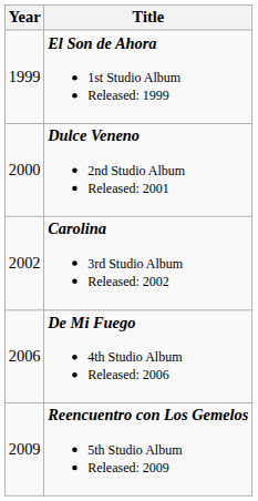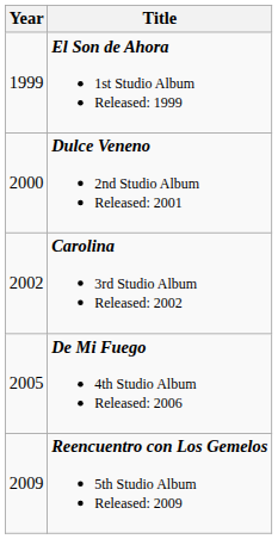 <table class="wikitable">
 <tr>
 <th>Year</th>
 <th>Title</th>
 </tr>
 <tr>
 <td>1999</td>
 <td><strong><em>El Son de Ahora</em></strong><br><ul><li><small>1st Studio Album</small></li><li><small>Released: 1999</small></li></ul></td>
 </tr>
 <tr>
 <td>2000</td>
 <td><strong><em>Dulce Veneno</em></strong><br><ul><li><small>2nd Studio Album</small></li><li><small>Released: 2001</small></li></ul></td>
 </tr>
 <tr>
 <td>2002</td>
 <td><strong><em>Carolina</em></strong><br><ul><li><small>3rd Studio Album</small></li><li><small>Released: 2002</small></li></ul></td>
 </tr>
 <tr>
-<td>2006</td>
+<td>2005</td>
 <td><strong><em>De Mi Fuego</em></strong><br><ul><li><small>4th Studio Album</small></li><li><small>Released: 2006</small></li></ul></td>
 </tr>
 <tr>
 <td>2009</td>
 <td><strong><em>Reencuentro con Los Gemelos</em></strong><br><ul><li><small>5th Studio Album</small></li><li><small>Released: 2009</small></li></ul></td>
 </tr>
 </table>
